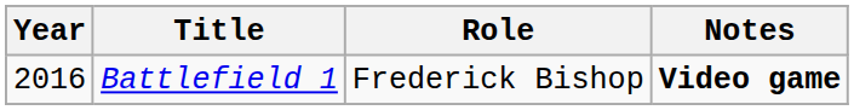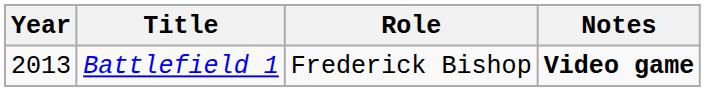 <table class="wikitable plainrowheaders sortable">
 <tr>
 <th>Year</th>
 <th>Title</th>
 <th>Role</th>
 <th>Notes</th>
 </tr>
 <tr>
-<td>2016</td>
+<td>2013</td>
 <td><em><a href='#'>Battlefield 1</a></em></td>
 <td>Frederick Bishop</td>
 <td><strong>Video game</strong></td>
 </tr>
 </table>
